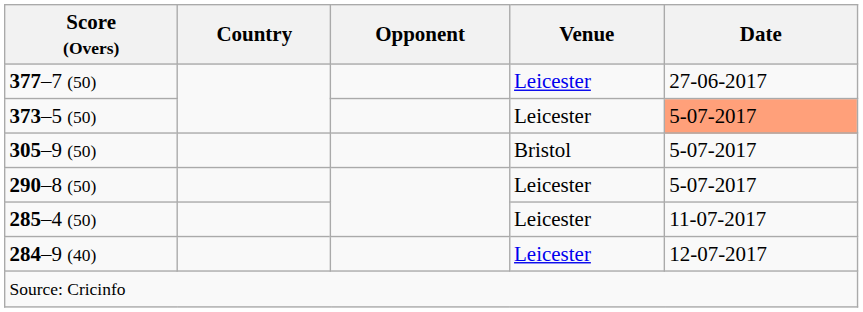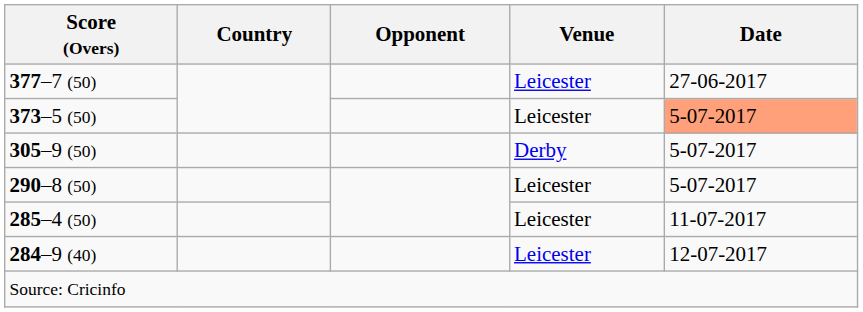 <table class="wikitable" width="70%" style="font-size:95%;">
 <tr>
 <th>Score<br><small>(Overs)</small></th>
 <th>Country</th>
 <th>Opponent</th>
 <th>Venue</th>
 <th>Date</th>
 </tr>
 <tr>
 <td><strong>377</strong>–7 <small>(50)</small></td>
 <td rowspan="2"></td>
 <td></td>
 <td><a href='#'>Leicester</a></td>
 <td>27-06-2017</td>
 </tr>
 <tr>
 <td><strong>373</strong>–5 <small>(50)</small></td>
 <td></td>
 <td>Leicester</td>
 <td style="background: lightsalmon;">5-07-2017</td>
 </tr>
 <tr>
 <td><strong>305</strong>–9 <small>(50)</small></td>
 <td></td>
 <td></td>
-<td>Bristol</td>
+<td><a href='#'>Derby</a></td>
 <td>5-07-2017</td>
 </tr>
 <tr>
 <td><strong>290</strong>–8 <small>(50)</small></td>
 <td></td>
 <td rowspan="2"></td>
 <td>Leicester</td>
 <td>5-07-2017</td>
 </tr>
 <tr>
 <td><strong>285</strong>–4 <small>(50)</small></td>
 <td></td>
 <td>Leicester</td>
 <td>11-07-2017</td>
 </tr>
 <tr>
 <td><strong>284</strong>–9 <small>(40)</small></td>
 <td></td>
 <td></td>
 <td><a href='#'>Leicester</a></td>
 <td>12-07-2017</td>
 </tr>
 <tr>
 <td colspan="5"><small>Source: Cricinfo</small></td>
 </tr>
 </table>
